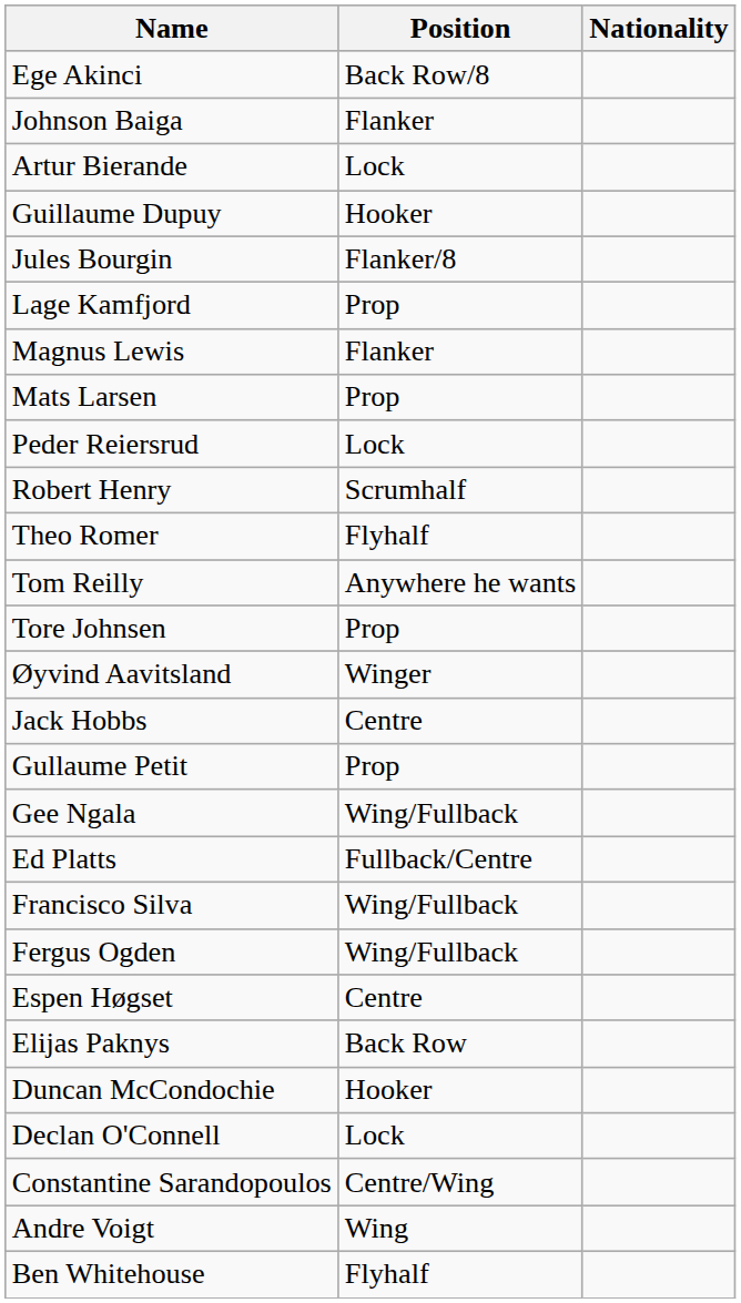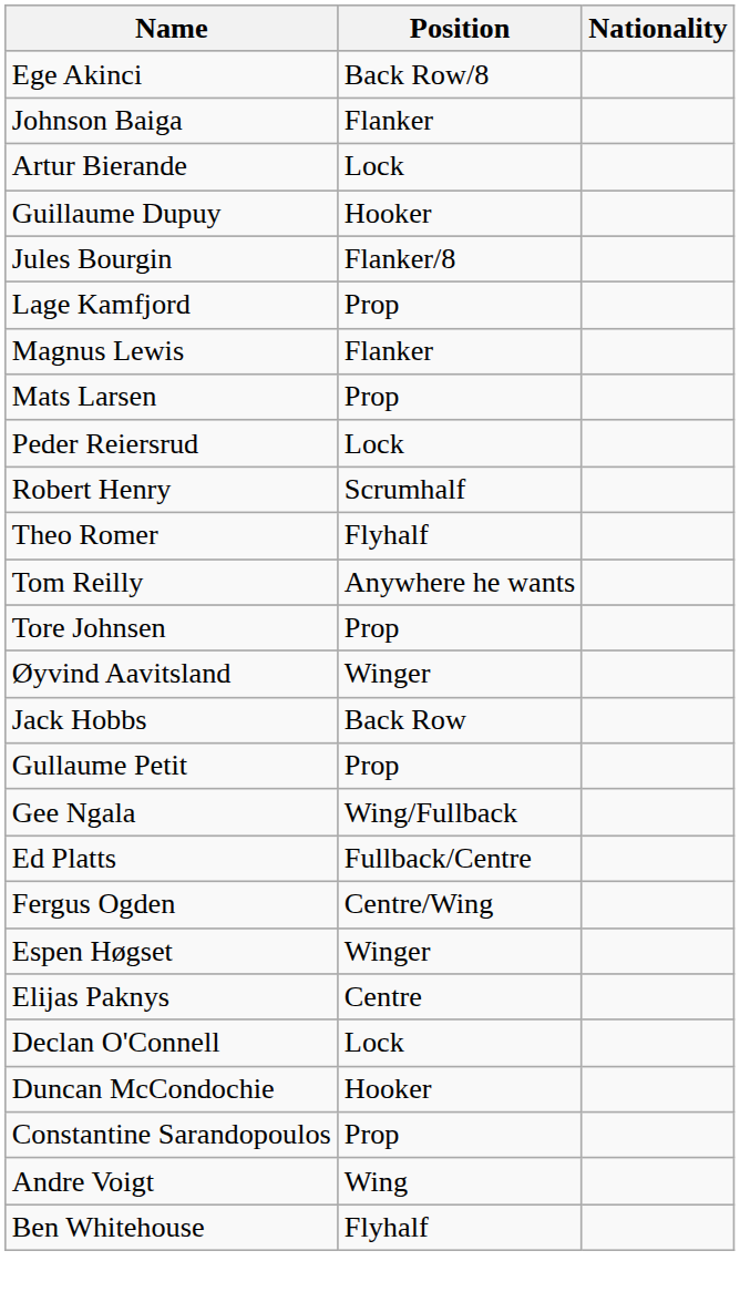 <table class="wikitable">
 <tr>
 <th>Name</th>
 <th>Position</th>
 <th>Nationality</th>
 </tr>
 <tr>
 <td>Ege Akinci</td>
 <td>Back Row/8</td>
 <td></td>
 </tr>
 <tr>
 <td>Johnson Baiga</td>
 <td>Flanker</td>
 <td></td>
 </tr>
 <tr>
 <td>Artur Bierande</td>
 <td>Lock</td>
 <td></td>
 </tr>
 <tr>
 <td>Guillaume Dupuy</td>
 <td>Hooker</td>
 <td></td>
 </tr>
 <tr>
 <td>Jules Bourgin</td>
 <td>Flanker/8</td>
 <td></td>
 </tr>
 <tr>
 <td>Lage Kamfjord</td>
 <td>Prop</td>
 <td></td>
 </tr>
 <tr>
 <td>Magnus Lewis</td>
 <td>Flanker</td>
 <td></td>
 </tr>
 <tr>
 <td>Mats Larsen</td>
 <td>Prop</td>
 <td></td>
 </tr>
 <tr>
 <td>Peder Reiersrud</td>
 <td>Lock</td>
 <td></td>
 </tr>
 <tr>
 <td>Robert Henry</td>
 <td>Scrumhalf</td>
 <td></td>
 </tr>
 <tr>
 <td>Theo Romer</td>
 <td>Flyhalf</td>
 <td></td>
 </tr>
 <tr>
 <td>Tom Reilly</td>
 <td>Anywhere he wants</td>
 <td></td>
 </tr>
 <tr>
 <td>Tore Johnsen</td>
 <td>Prop</td>
 <td></td>
 </tr>
 <tr>
 <td>Øyvind Aavitsland</td>
 <td>Winger</td>
 <td></td>
 </tr>
 <tr>
 <td>Jack Hobbs</td>
-<td>Centre</td>
+<td>Back Row</td>
 <td></td>
 </tr>
 <tr>
 <td>Gullaume Petit</td>
 <td>Prop</td>
 <td></td>
 </tr>
 <tr>
 <td>Gee Ngala</td>
 <td>Wing/Fullback</td>
 <td></td>
 </tr>
 <tr>
 <td>Ed Platts</td>
 <td>Fullback/Centre</td>
 <td></td>
 </tr>
 <tr>
-<td>Francisco Silva</td>
-<td>Wing/Fullback</td>
-<td></td>
-</tr>
-<tr>
 <td>Fergus Ogden</td>
-<td>Wing/Fullback</td>
+<td>Centre/Wing</td>
 <td></td>
 </tr>
 <tr>
 <td>Espen Høgset</td>
+<td>Winger</td>
+<td></td>
+</tr>
+<tr>
+<td>Elijas Paknys</td>
 <td>Centre</td>
 <td></td>
 </tr>
 <tr>
-<td>Elijas Paknys</td>
-<td>Back Row</td>
+<td>Declan O'Connell</td>
+<td>Lock</td>
 <td></td>
 </tr>
 <tr>
 <td>Duncan McCondochie</td>
 <td>Hooker</td>
 <td></td>
 </tr>
 <tr>
-<td>Declan O'Connell</td>
-<td>Lock</td>
-<td></td>
-</tr>
-<tr>
 <td>Constantine Sarandopoulos</td>
-<td>Centre/Wing</td>
+<td>Prop</td>
 <td></td>
 </tr>
 <tr>
 <td>Andre Voigt</td>
 <td>Wing</td>
 <td></td>
 </tr>
 <tr>
 <td>Ben Whitehouse</td>
 <td>Flyhalf</td>
 <td></td>
 </tr>
 </table>
